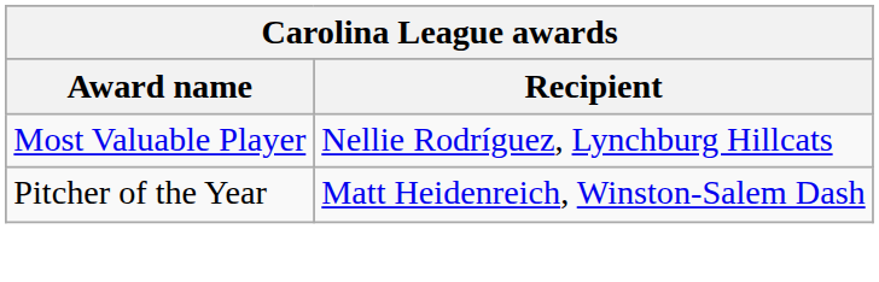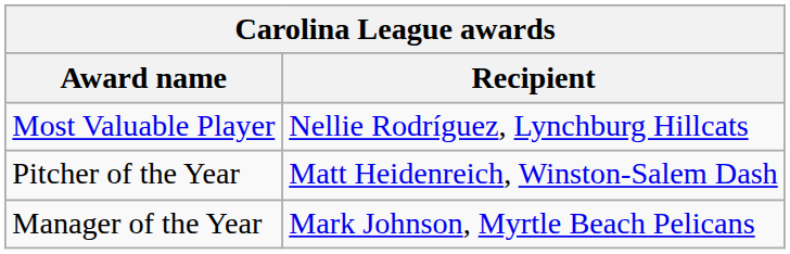 <table class="wikitable">
 <tr>
 <th colspan="2">Carolina League awards</th>
 </tr>
 <tr>
 <th>Award name</th>
 <th>Recipient</th>
 </tr>
 <tr>
 <td><a href='#'>Most Valuable Player</a></td>
 <td><a href='#'>Nellie Rodríguez</a>, <a href='#'>Lynchburg Hillcats</a></td>
 </tr>
 <tr>
 <td>Pitcher of the Year</td>
 <td><a href='#'>Matt Heidenreich</a>, <a href='#'>Winston-Salem Dash</a></td>
 </tr>
+<tr>
+<td>Manager of the Year</td>
+<td><a href='#'>Mark Johnson</a>, <a href='#'>Myrtle Beach Pelicans</a></td>
+</tr>
 </table>
